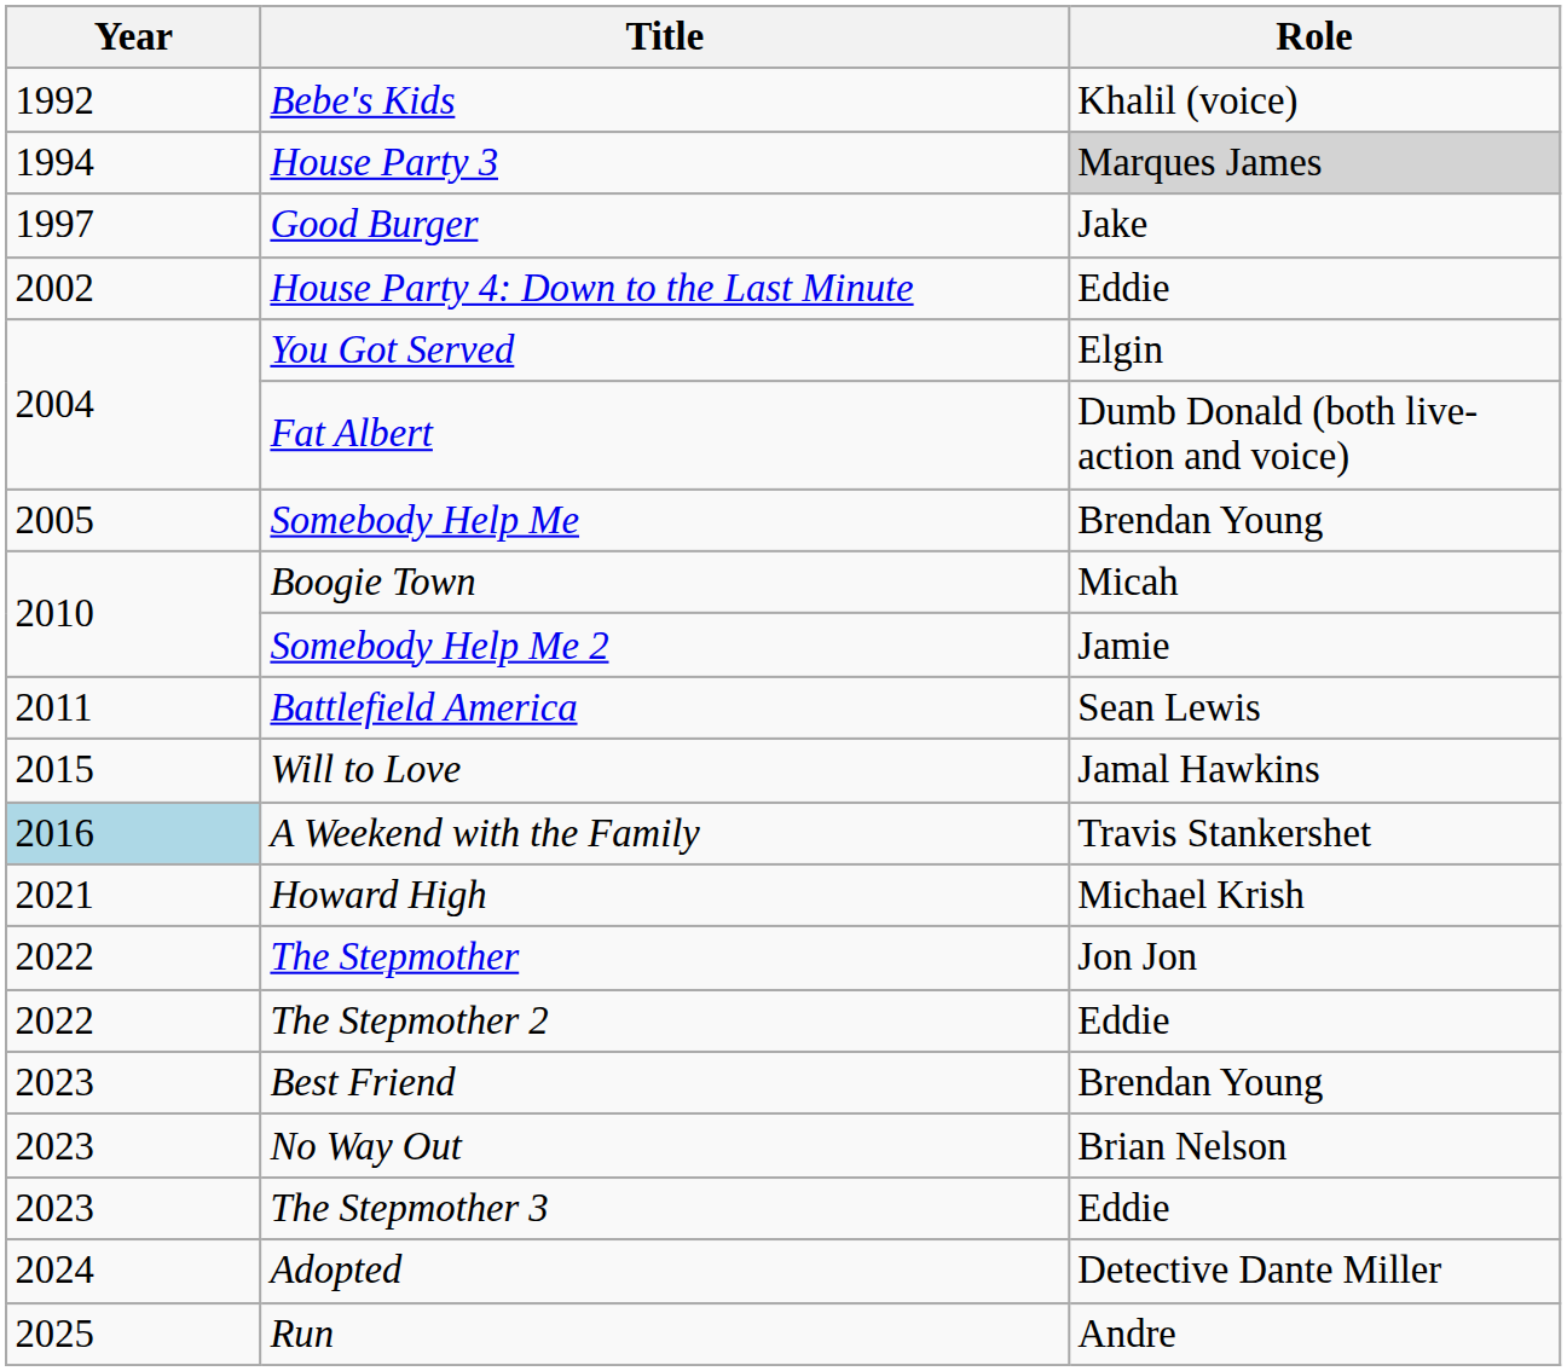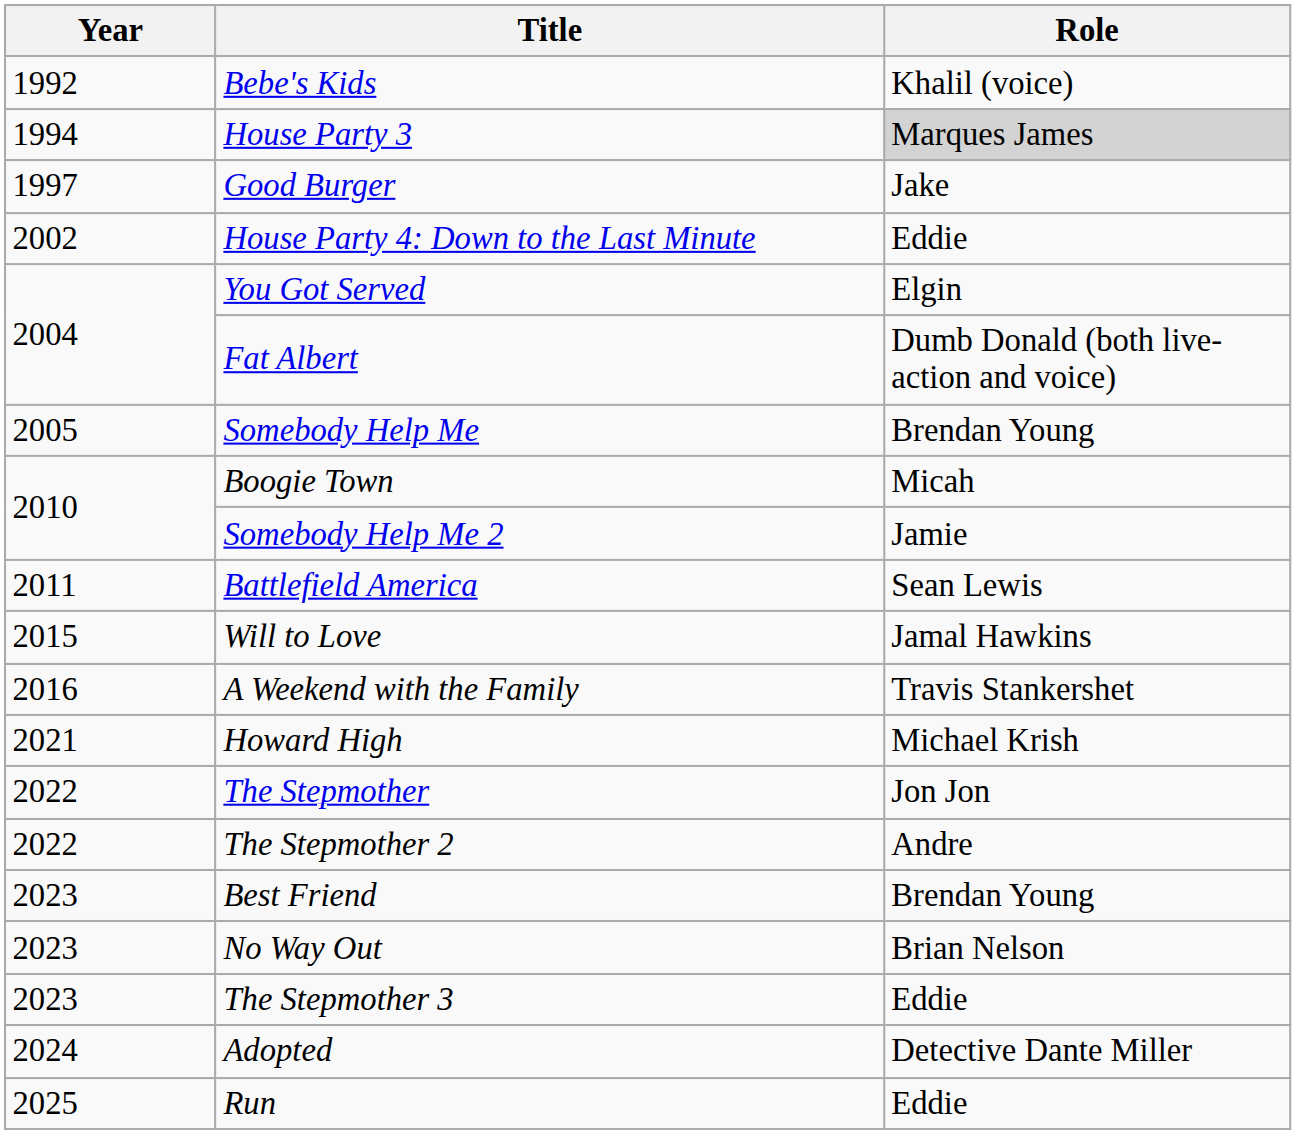 <table class="wikitable">
 <tr>
 <th scope="col" style="width:6em;">Year</th>
 <th scope="col" style="width:20em;">Title</th>
 <th scope="col" style="width:12em;">Role</th>
 </tr>
 <tr>
 <td>1992</td>
 <td><em><a href='#'>Bebe's Kids</a></em></td>
 <td>Khalil (voice)</td>
 </tr>
 <tr>
 <td>1994</td>
 <td><em><a href='#'>House Party 3</a></em></td>
 <td style="background: lightgrey;">Marques James</td>
 </tr>
 <tr>
 <td>1997</td>
 <td><em><a href='#'>Good Burger</a></em></td>
 <td>Jake</td>
 </tr>
 <tr>
 <td>2002</td>
 <td><em><a href='#'>House Party 4: Down to the Last Minute</a></em></td>
 <td>Eddie</td>
 </tr>
 <tr>
 <td rowspan="2">2004</td>
 <td><em><a href='#'>You Got Served</a></em></td>
 <td>Elgin</td>
 </tr>
 <tr>
 <td><em><a href='#'>Fat Albert</a></em></td>
 <td>Dumb Donald (both live-action and voice)</td>
 </tr>
 <tr>
 <td>2005</td>
 <td><em><a href='#'>Somebody Help Me</a></em></td>
 <td>Brendan Young</td>
 </tr>
 <tr>
 <td rowspan=2>2010</td>
 <td><em>Boogie Town</em></td>
 <td>Micah</td>
 </tr>
 <tr>
 <td><em><a href='#'>Somebody Help Me 2</a></em></td>
 <td>Jamie</td>
 </tr>
 <tr>
 <td>2011</td>
 <td><em><a href='#'>Battlefield America</a></em></td>
 <td>Sean Lewis</td>
 </tr>
 <tr>
 <td>2015</td>
 <td><em>Will to Love</em></td>
 <td>Jamal Hawkins</td>
 </tr>
 <tr>
-<td style="background: lightblue;">2016</td>
+<td>2016</td>
 <td><em>A Weekend with the Family</em></td>
 <td>Travis Stankershet</td>
 </tr>
 <tr>
 <td>2021</td>
 <td><em>Howard High</em></td>
 <td>Michael Krish</td>
 </tr>
 <tr>
 <td>2022</td>
 <td><em><a href='#'>The Stepmother</a></em></td>
 <td>Jon Jon</td>
 </tr>
 <tr>
 <td>2022</td>
 <td><em>The Stepmother 2</em></td>
-<td>Eddie</td>
+<td>Andre</td>
 </tr>
 <tr>
 <td>2023</td>
 <td><em>Best Friend</em></td>
 <td>Brendan Young</td>
 </tr>
 <tr>
 <td>2023</td>
 <td><em>No Way Out</em></td>
 <td>Brian Nelson</td>
 </tr>
 <tr>
 <td>2023</td>
 <td><em>The Stepmother 3</em></td>
 <td>Eddie</td>
 </tr>
 <tr>
 <td>2024</td>
 <td><em>Adopted</em></td>
 <td>Detective Dante Miller</td>
 </tr>
 <tr>
 <td>2025</td>
 <td><em>Run</em></td>
-<td>Andre</td>
+<td>Eddie</td>
 </tr>
 </table>
